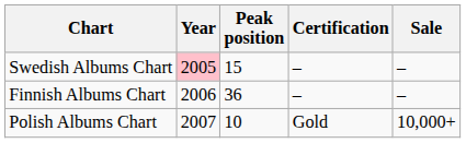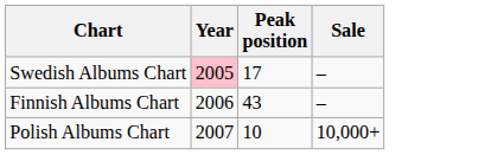 <table class="wikitable sortable">
 <tr>
 <th>Chart</th>
 <th>Year</th>
 <th>Peak<br>position</th>
-<th>Certification</th>
 <th>Sale</th>
 </tr>
 <tr>
 <td>Swedish Albums Chart</td>
 <td style="background: pink;">2005</td>
-<td>15</td>
-<td>–</td>
+<td>17</td>
 <td>–</td>
 </tr>
 <tr>
 <td>Finnish Albums Chart</td>
 <td>2006</td>
-<td>36</td>
-<td>–</td>
+<td>43</td>
 <td>–</td>
 </tr>
 <tr>
 <td>Polish Albums Chart</td>
 <td>2007</td>
 <td>10</td>
-<td>Gold</td>
 <td>10,000+</td>
 </tr>
 </table>
